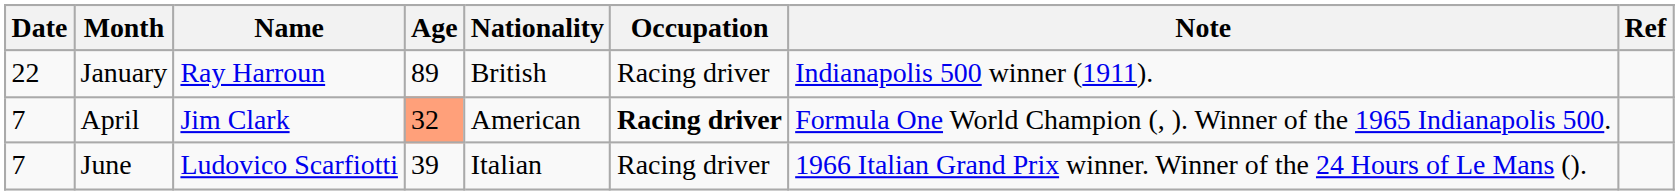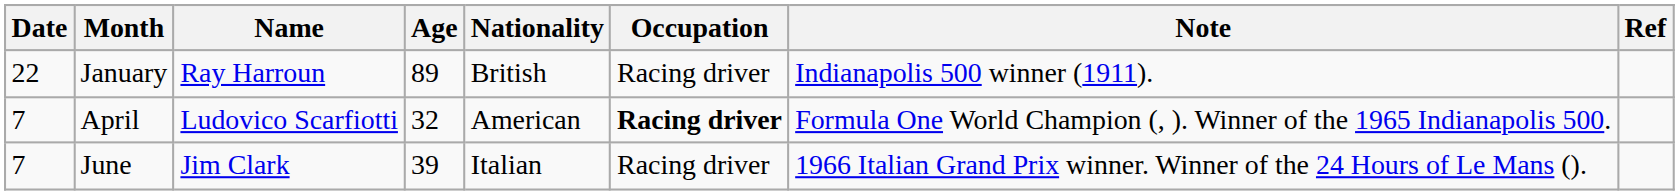 <table class="wikitable" style="font-size:85%;">
 <tr>
 <th>Date</th>
 <th>Month</th>
 <th>Name</th>
 <th>Age</th>
 <th>Nationality</th>
 <th>Occupation</th>
 <th>Note</th>
 <th>Ref</th>
 </tr>
 <tr>
 <td>22</td>
 <td>January</td>
 <td><a href='#'>Ray Harroun</a></td>
 <td>89</td>
 <td>British</td>
 <td>Racing driver</td>
 <td><a href='#'>Indianapolis 500</a> winner (<a href='#'>1911</a>).</td>
 <td></td>
 </tr>
 <tr>
 <td>7</td>
 <td>April</td>
-<td><a href='#'>Jim Clark</a></td>
-<td style="background: lightsalmon;">32</td>
+<td><a href='#'>Ludovico Scarfiotti</a></td>
+<td>32</td>
 <td>American</td>
 <td><strong>Racing driver</strong></td>
 <td><a href='#'>Formula One</a> World Champion (, ). Winner of the <a href='#'>1965 Indianapolis 500</a>.</td>
 <td></td>
 </tr>
 <tr>
 <td>7</td>
 <td>June</td>
-<td><a href='#'>Ludovico Scarfiotti</a></td>
+<td><a href='#'>Jim Clark</a></td>
 <td>39</td>
 <td>Italian</td>
 <td>Racing driver</td>
 <td><a href='#'>1966 Italian Grand Prix</a> winner. Winner of the <a href='#'>24 Hours of Le Mans</a> ().</td>
 <td></td>
 </tr>
 </table>
